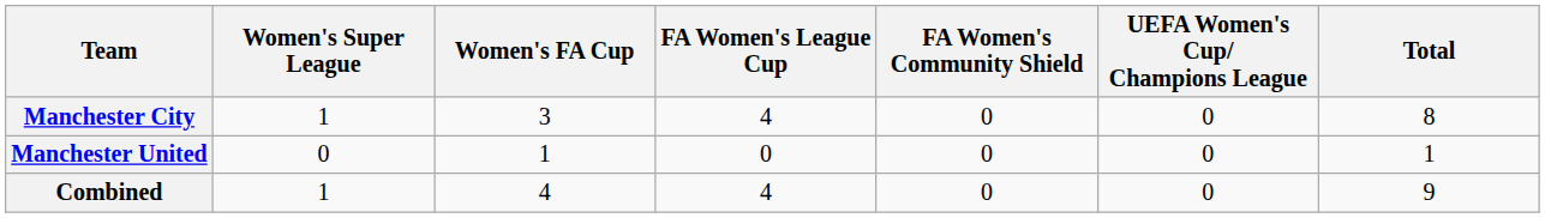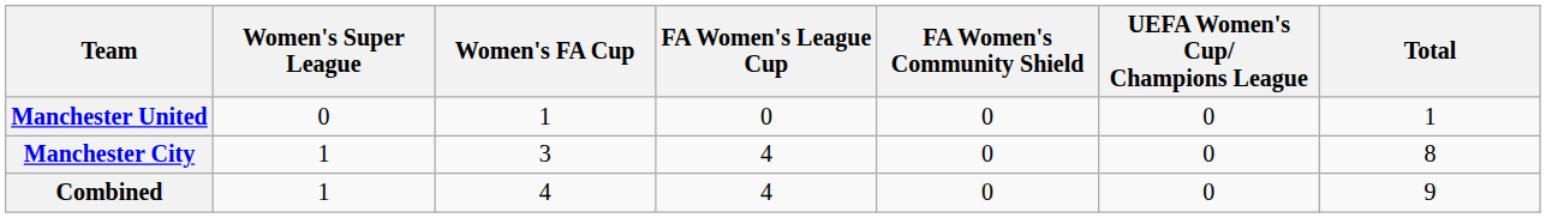 <table class="wikitable" style="text-align:center">
 <tr>
 <th>Team</th>
 <th width=140>Women's Super League</th>
 <th width=140>Women's FA Cup</th>
 <th width=140>FA Women's League Cup</th>
 <th width=140>FA Women's Community Shield</th>
 <th width=140>UEFA Women's Cup/<br>Champions League</th>
 <th width=140>Total</th>
 </tr>
 <tr>
+<th><a href='#'>Manchester United</a></th>
+<td>0</td>
+<td>1</td>
+<td>0</td>
+<td>0</td>
+<td>0</td>
+<td>1</td>
+</tr>
+<tr>
 <th><a href='#'>Manchester City</a></th>
 <td>1</td>
 <td>3</td>
 <td>4</td>
 <td>0</td>
 <td>0</td>
 <td>8</td>
-</tr>
-<tr>
-<th><a href='#'>Manchester United</a></th>
-<td>0</td>
-<td>1</td>
-<td>0</td>
-<td>0</td>
-<td>0</td>
-<td>1</td>
 </tr>
 <tr>
 <th>Combined</th>
 <td>1</td>
 <td>4</td>
 <td>4</td>
 <td>0</td>
 <td>0</td>
 <td>9</td>
 </tr>
 </table>
